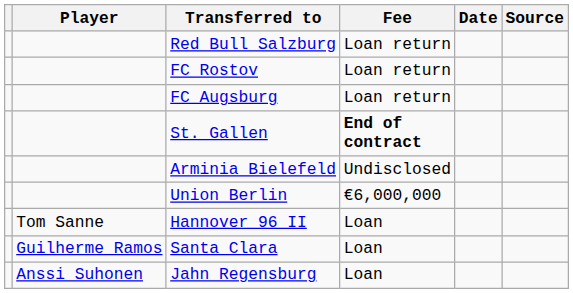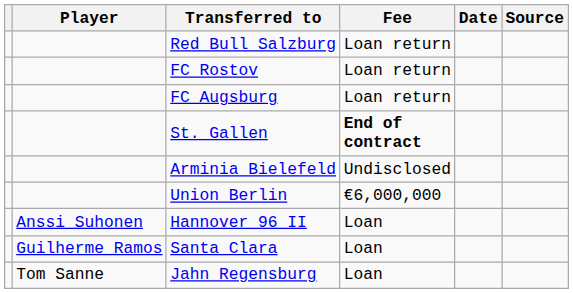 <table class="wikitable plainrowheaders sortable">
 <tr>
 <th></th>
 <th scope="col">Player</th>
 <th>Transferred to</th>
 <th style="width: 80px;">Fee</th>
 <th scope="col">Date</th>
 <th scope="col">Source</th>
 </tr>
 <tr>
 <td align="center"></td>
 <td></td>
 <td> <a href='#'>Red Bull Salzburg</a></td>
 <td>Loan return</td>
 <td></td>
 <td></td>
 </tr>
 <tr>
 <td align="center"></td>
 <td></td>
 <td> <a href='#'>FC Rostov</a></td>
 <td>Loan return</td>
 <td></td>
 <td></td>
 </tr>
 <tr>
 <td align="center"></td>
 <td></td>
 <td> <a href='#'>FC Augsburg</a></td>
 <td>Loan return</td>
 <td></td>
 <td></td>
 </tr>
 <tr>
 <td align="center"></td>
 <td></td>
 <td> <a href='#'>St. Gallen</a></td>
 <td><strong>End of contract</strong></td>
 <td></td>
 <td></td>
 </tr>
 <tr>
 <td align="center"></td>
 <td></td>
 <td> <a href='#'>Arminia Bielefeld</a></td>
 <td>Undisclosed</td>
 <td></td>
 <td></td>
 </tr>
 <tr>
 <td align="center"></td>
 <td></td>
 <td> <a href='#'>Union Berlin</a></td>
 <td>€6,000,000</td>
 <td></td>
 <td></td>
 </tr>
 <tr>
 <td align="center"></td>
-<td> Tom Sanne</td>
+<td> <a href='#'>Anssi Suhonen</a></td>
 <td> <a href='#'>Hannover 96 II</a></td>
 <td>Loan</td>
 <td></td>
 <td></td>
 </tr>
 <tr>
 <td align="center"></td>
 <td> <a href='#'>Guilherme Ramos</a></td>
 <td> <a href='#'>Santa Clara</a></td>
 <td>Loan</td>
 <td></td>
 <td></td>
 </tr>
 <tr>
 <td align="center"></td>
-<td> <a href='#'>Anssi Suhonen</a></td>
+<td> Tom Sanne</td>
 <td> <a href='#'>Jahn Regensburg</a></td>
 <td>Loan</td>
 <td></td>
 <td></td>
 </tr>
 </table>
